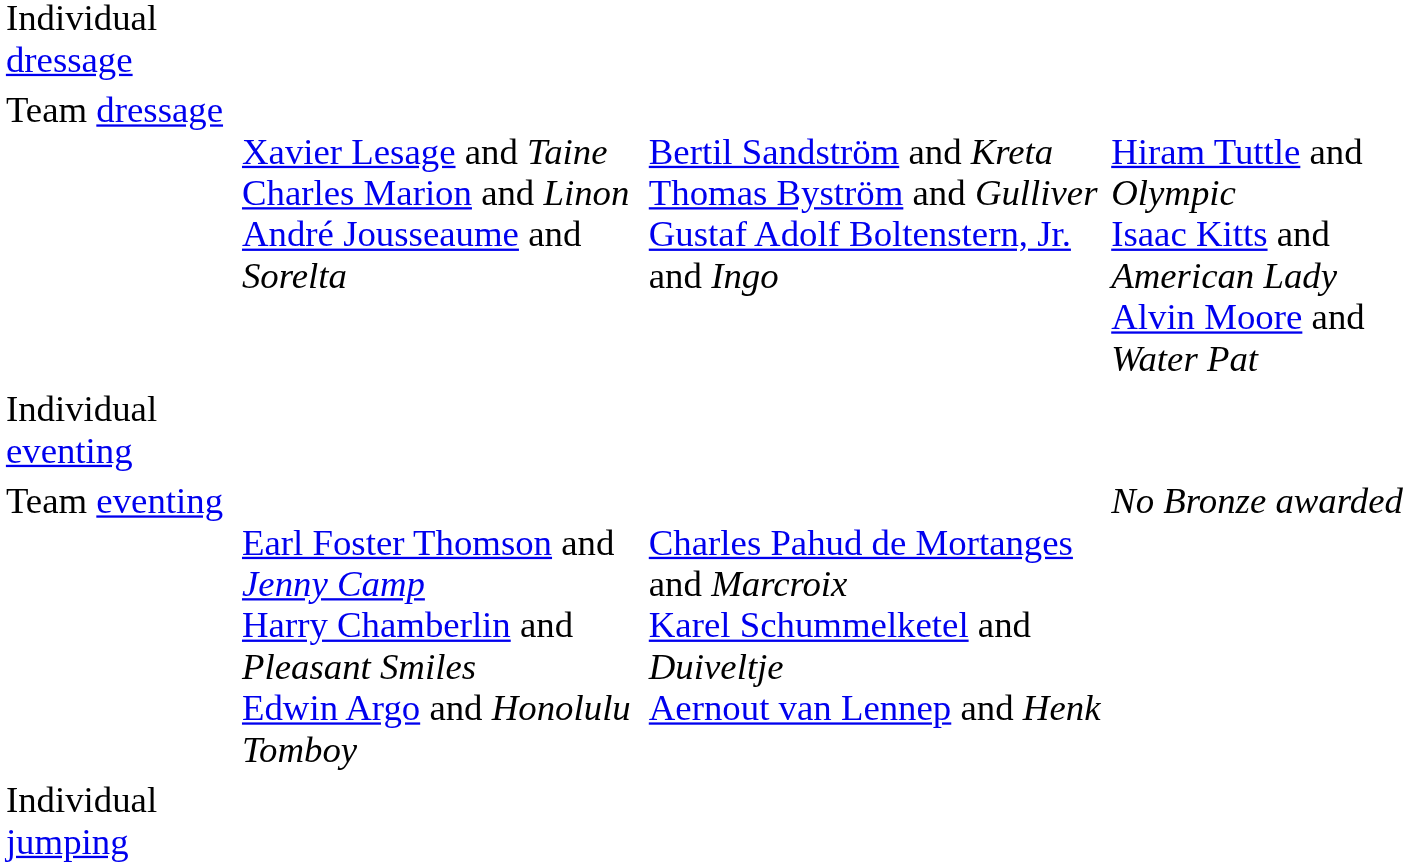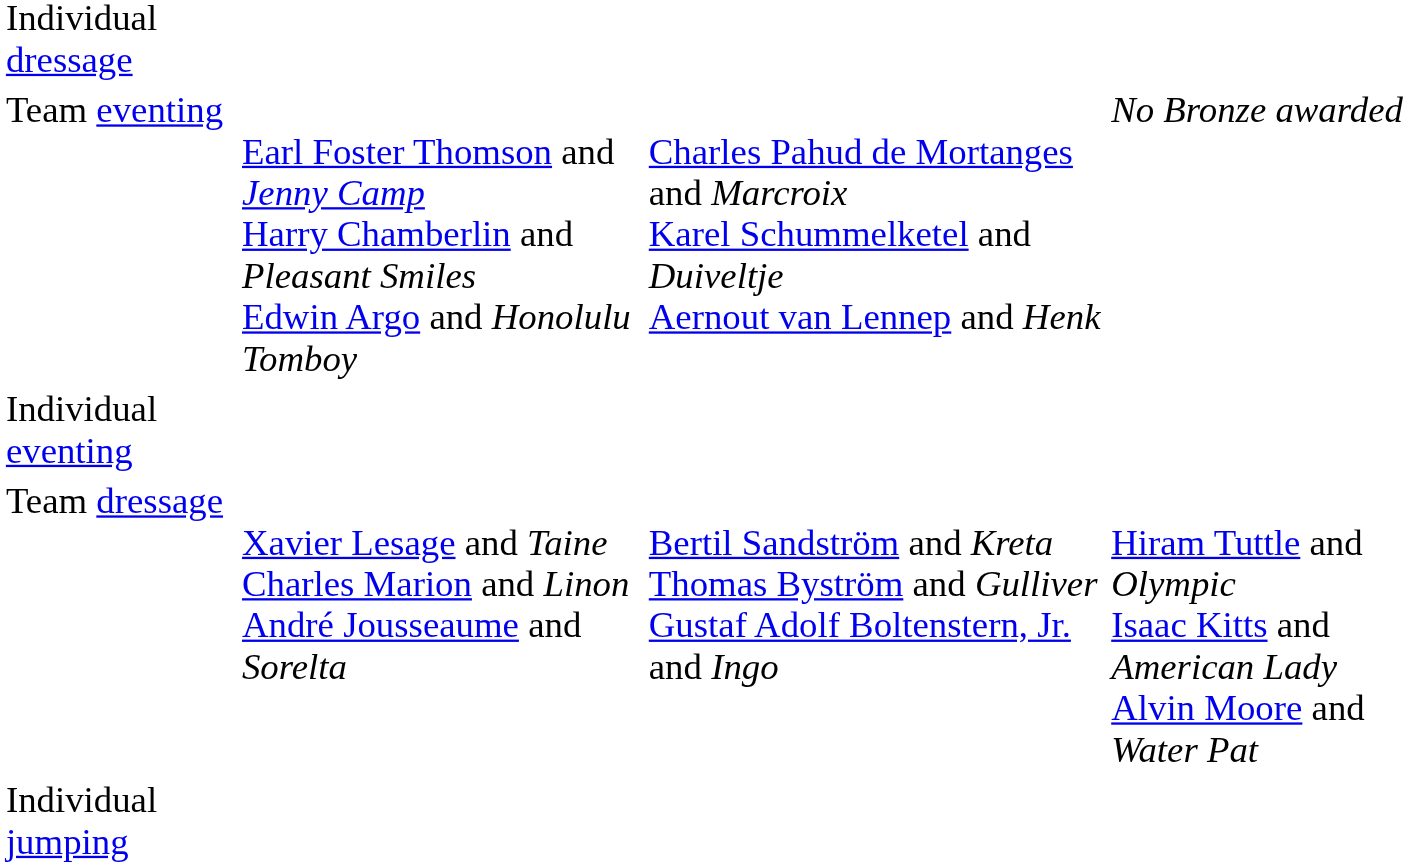 <table>
 <tr>
 <td>Individual <a href='#'>dressage</a><br></td>
+<td></td>
+<td></td>
+<td></td>
+</tr>
+<tr valign="top">
+<td>Team <a href='#'>eventing</a><br></td>
+<td><br> <a href='#'>Earl Foster Thomson</a> and <em><a href='#'>Jenny Camp</a></em> <br> <a href='#'>Harry Chamberlin</a> and <em>Pleasant Smiles</em> <br> <a href='#'>Edwin Argo</a> and <em>Honolulu Tomboy</em></td>
+<td><br> <a href='#'>Charles Pahud de Mortanges</a> and <em>Marcroix</em> <br> <a href='#'>Karel Schummelketel</a> and <em>Duiveltje</em> <br> <a href='#'>Aernout van Lennep</a> and <em>Henk</em></td>
+<td><em>No Bronze awarded</em></td>
+</tr>
+<tr>
+<td>Individual <a href='#'>eventing</a> <br></td>
 <td></td>
 <td></td>
 <td></td>
 </tr>
 <tr valign="top">
 <td>Team <a href='#'>dressage</a><br></td>
 <td><br><a href='#'>Xavier Lesage</a> and <em>Taine</em> <br> <a href='#'>Charles Marion</a> and <em>Linon</em> <br> <a href='#'>André Jousseaume</a> and <em>Sorelta</em></td>
 <td><br><a href='#'>Bertil Sandström</a> and <em>Kreta</em> <br> <a href='#'>Thomas Byström</a> and <em>Gulliver</em> <br> <a href='#'>Gustaf Adolf Boltenstern, Jr.</a> and <em>Ingo</em></td>
 <td><br><a href='#'>Hiram Tuttle</a> and <em>Olympic</em> <br> <a href='#'>Isaac Kitts</a> and <em>American Lady</em> <br> <a href='#'>Alvin Moore</a> and <em>Water Pat</em></td>
 </tr>
 <tr>
-<td>Individual <a href='#'>eventing</a> <br></td>
-<td></td>
-<td></td>
-<td></td>
-</tr>
-<tr valign="top">
-<td>Team <a href='#'>eventing</a><br></td>
-<td><br> <a href='#'>Earl Foster Thomson</a> and <em><a href='#'>Jenny Camp</a></em> <br> <a href='#'>Harry Chamberlin</a> and <em>Pleasant Smiles</em> <br> <a href='#'>Edwin Argo</a> and <em>Honolulu Tomboy</em></td>
-<td><br> <a href='#'>Charles Pahud de Mortanges</a> and <em>Marcroix</em> <br> <a href='#'>Karel Schummelketel</a> and <em>Duiveltje</em> <br> <a href='#'>Aernout van Lennep</a> and <em>Henk</em></td>
-<td><em>No Bronze awarded</em></td>
-</tr>
-<tr>
 <td>Individual <a href='#'>jumping</a><br></td>
 <td></td>
 <td></td>
 <td></td>
 </tr>
 <tr>
 </tr>
 </table>
